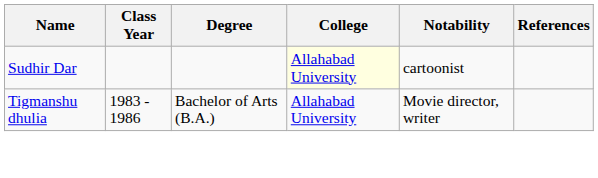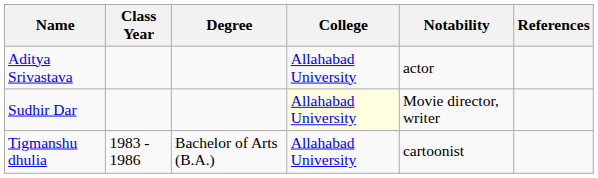 <table class="wikitable">
 <tr>
 <th>Name</th>
 <th>Class<br>Year</th>
 <th>Degree</th>
 <th>College</th>
 <th>Notability</th>
 <th>References</th>
 </tr>
 <tr>
+<td><a href='#'>Aditya Srivastava</a></td>
+<td></td>
+<td></td>
+<td><a href='#'>Allahabad University</a></td>
+<td>actor</td>
+<td></td>
+</tr>
+<tr>
 <td><a href='#'>Sudhir Dar</a></td>
 <td></td>
 <td></td>
 <td style="background: lightyellow;"><a href='#'>Allahabad University</a></td>
-<td>cartoonist</td>
+<td>Movie director, writer</td>
 <td></td>
 </tr>
 <tr>
 <td><a href='#'>Tigmanshu dhulia</a></td>
 <td>1983 - 1986</td>
 <td>Bachelor of Arts (B.A.)</td>
 <td><a href='#'>Allahabad University</a></td>
-<td>Movie director, writer</td>
+<td>cartoonist</td>
 <td></td>
 </tr>
 </table>
